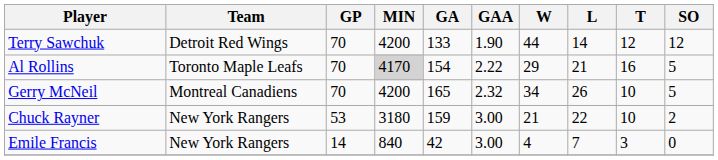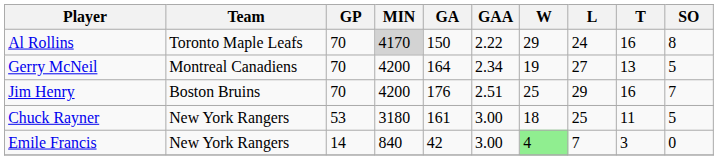 <table class="wikitable">
 <tr>
 <th bgcolor="#DDDDFF" width="20%">Player</th>
 <th bgcolor="#DDDDFF" width="20%">Team</th>
 <th bgcolor="#DDDDFF" width="6%">GP</th>
 <th bgcolor="#DDDDFF" width="6%">MIN</th>
 <th bgcolor="#DDDDFF" width="6%">GA</th>
 <th bgcolor="#DDDDFF" width="6%">GAA</th>
 <th bgcolor="#DDDDFF" width="6%">W</th>
 <th bgcolor="#DDDDFF" width="6%">L</th>
 <th bgcolor="#DDDDFF" width="6%">T</th>
 <th bgcolor="#DDDDFF" width="6%">SO</th>
 </tr>
 <tr>
-<td><a href='#'>Terry Sawchuk</a></td>
-<td>Detroit Red Wings</td>
-<td>70</td>
-<td>4200</td>
-<td>133</td>
-<td>1.90</td>
-<td>44</td>
-<td>14</td>
-<td>12</td>
-<td>12</td>
-</tr>
-<tr>
 <td><a href='#'>Al Rollins</a></td>
 <td>Toronto Maple Leafs</td>
 <td>70</td>
 <td style="background: lightgrey;">4170</td>
-<td>154</td>
+<td>150</td>
 <td>2.22</td>
 <td>29</td>
-<td>21</td>
+<td>24</td>
 <td>16</td>
-<td>5</td>
+<td>8</td>
 </tr>
 <tr>
 <td><a href='#'>Gerry McNeil</a></td>
 <td>Montreal Canadiens</td>
 <td>70</td>
 <td>4200</td>
-<td>165</td>
-<td>2.32</td>
-<td>34</td>
-<td>26</td>
-<td>10</td>
+<td>164</td>
+<td>2.34</td>
+<td>19</td>
+<td>27</td>
+<td>13</td>
 <td>5</td>
+</tr>
+<tr>
+<td><a href='#'>Jim Henry</a></td>
+<td>Boston Bruins</td>
+<td>70</td>
+<td>4200</td>
+<td>176</td>
+<td>2.51</td>
+<td>25</td>
+<td>29</td>
+<td>16</td>
+<td>7</td>
 </tr>
 <tr>
 <td><a href='#'>Chuck Rayner</a></td>
 <td>New York Rangers</td>
 <td>53</td>
 <td>3180</td>
-<td>159</td>
+<td>161</td>
 <td>3.00</td>
-<td>21</td>
-<td>22</td>
-<td>10</td>
-<td>2</td>
+<td>18</td>
+<td>25</td>
+<td>11</td>
+<td>5</td>
 </tr>
 <tr>
 <td><a href='#'>Emile Francis</a></td>
 <td>New York Rangers</td>
 <td>14</td>
 <td>840</td>
 <td>42</td>
 <td>3.00</td>
-<td>4</td>
+<td style="background: lightgreen;">4</td>
 <td>7</td>
 <td>3</td>
 <td>0</td>
 </tr>
 <tr>
 </tr>
 </table>
